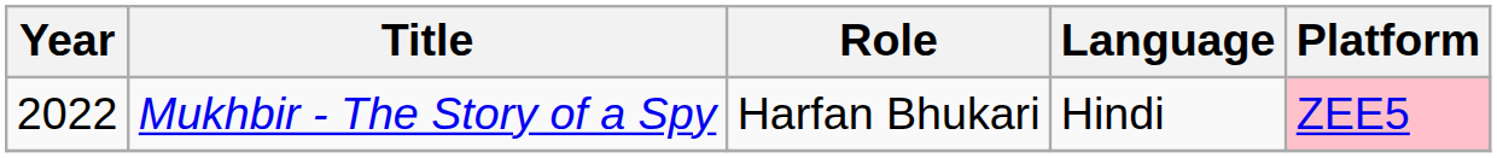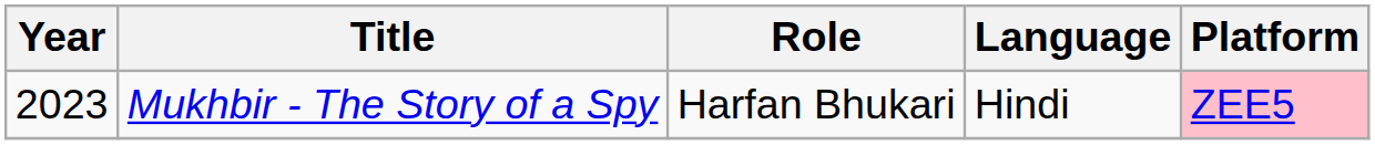 <table class="wikitable">
 <tr>
 <th>Year</th>
 <th>Title</th>
 <th>Role</th>
 <th>Language</th>
 <th>Platform</th>
 </tr>
 <tr>
-<td>2022</td>
+<td>2023</td>
 <td><em><a href='#'>Mukhbir - The Story of a Spy</a></em> </td>
 <td>Harfan Bhukari</td>
 <td>Hindi</td>
 <td style="background: pink;"><a href='#'>ZEE5</a></td>
 </tr>
 <tr>
 </tr>
 </table>
